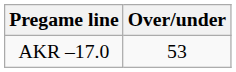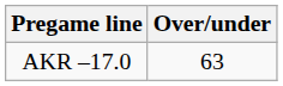 <table class="wikitable">
 <tr align="center">
 <th style=>Pregame line</th>
 <th style=>Over/under</th>
 </tr>
 <tr align="center">
 <td>AKR –17.0</td>
-<td>53</td>
+<td>63</td>
 </tr>
 </table>
